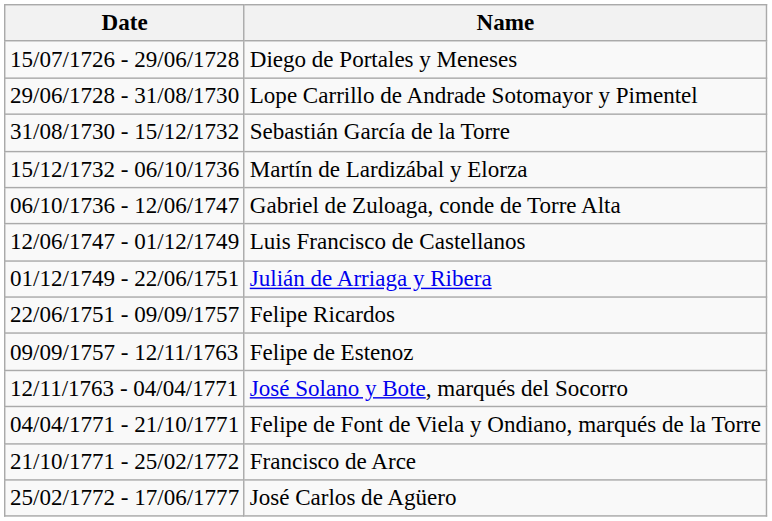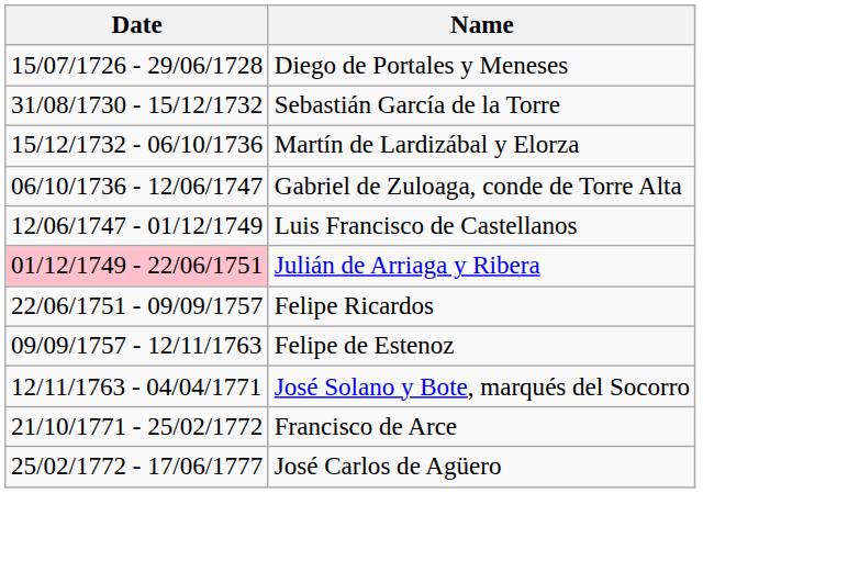 <table class=wikitable>
 <tr>
 <th>Date</th>
 <th>Name</th>
 </tr>
 <tr>
 <td>15/07/1726 - 29/06/1728</td>
 <td>Diego de Portales y Meneses</td>
-</tr>
-<tr>
-<td>29/06/1728 - 31/08/1730</td>
-<td>Lope Carrillo de Andrade Sotomayor y Pimentel</td>
 </tr>
 <tr>
 <td>31/08/1730 - 15/12/1732</td>
 <td>Sebastián García de la Torre</td>
 </tr>
 <tr>
 <td>15/12/1732 - 06/10/1736</td>
 <td>Martín de Lardizábal y Elorza</td>
 </tr>
 <tr>
 <td>06/10/1736 - 12/06/1747</td>
 <td>Gabriel de Zuloaga, conde de Torre Alta</td>
 </tr>
 <tr>
 <td>12/06/1747 - 01/12/1749</td>
 <td>Luis Francisco de Castellanos</td>
 </tr>
 <tr>
-<td>01/12/1749 - 22/06/1751</td>
+<td style="background: pink;">01/12/1749 - 22/06/1751</td>
 <td><a href='#'>Julián de Arriaga y Ribera</a></td>
 </tr>
 <tr>
 <td>22/06/1751 - 09/09/1757</td>
 <td>Felipe Ricardos</td>
 </tr>
 <tr>
 <td>09/09/1757 - 12/11/1763</td>
 <td>Felipe de Estenoz</td>
 </tr>
 <tr>
 <td>12/11/1763 - 04/04/1771</td>
 <td><a href='#'>José Solano y Bote</a>, marqués del Socorro</td>
 </tr>
 <tr>
-<td>04/04/1771 - 21/10/1771</td>
-<td>Felipe de Font de Viela y Ondiano, marqués de la Torre</td>
-</tr>
-<tr>
 <td>21/10/1771 - 25/02/1772</td>
 <td>Francisco de Arce</td>
 </tr>
 <tr>
 <td>25/02/1772 - 17/06/1777</td>
 <td>José Carlos de Agüero</td>
 </tr>
 </table>
